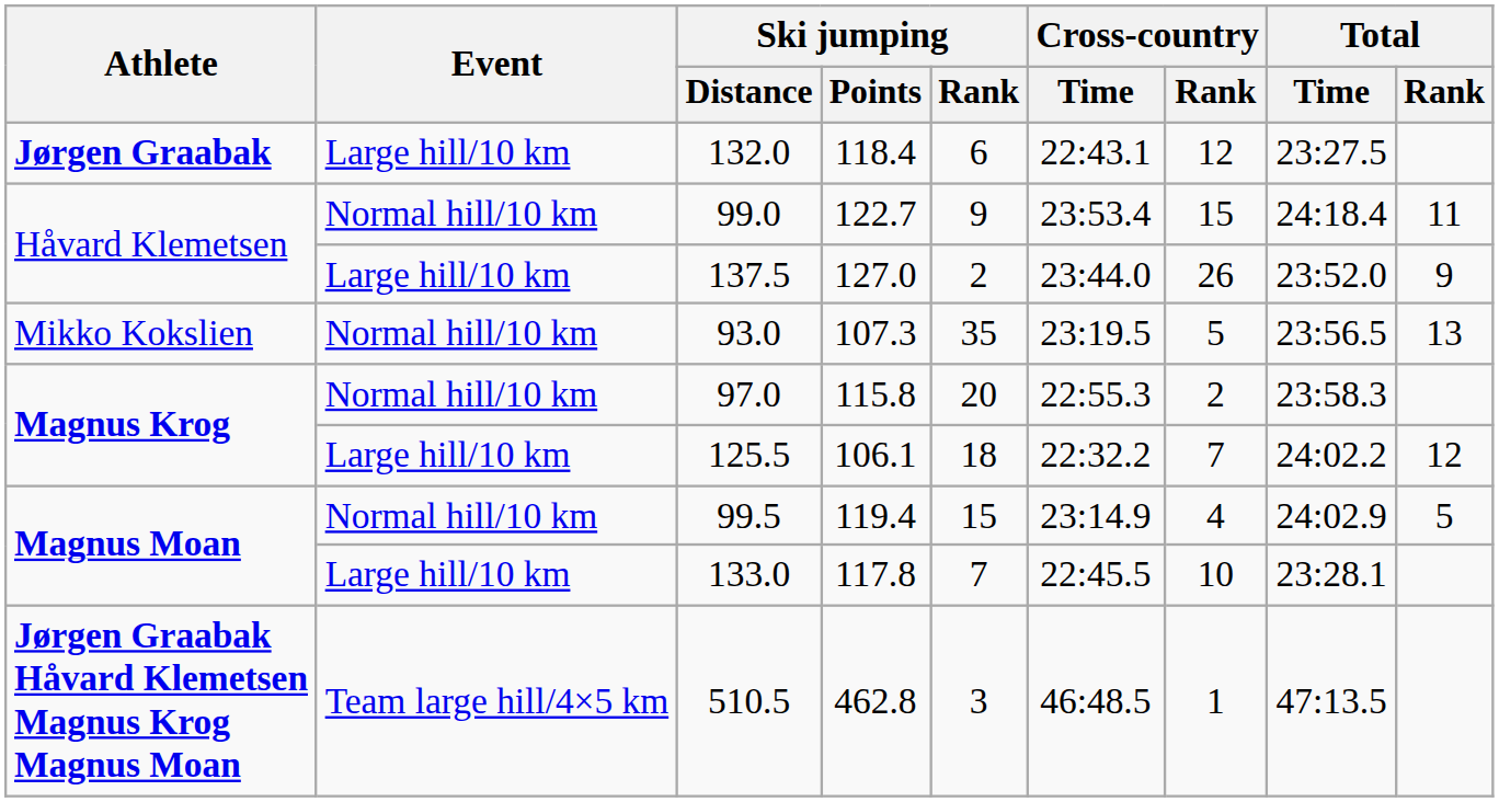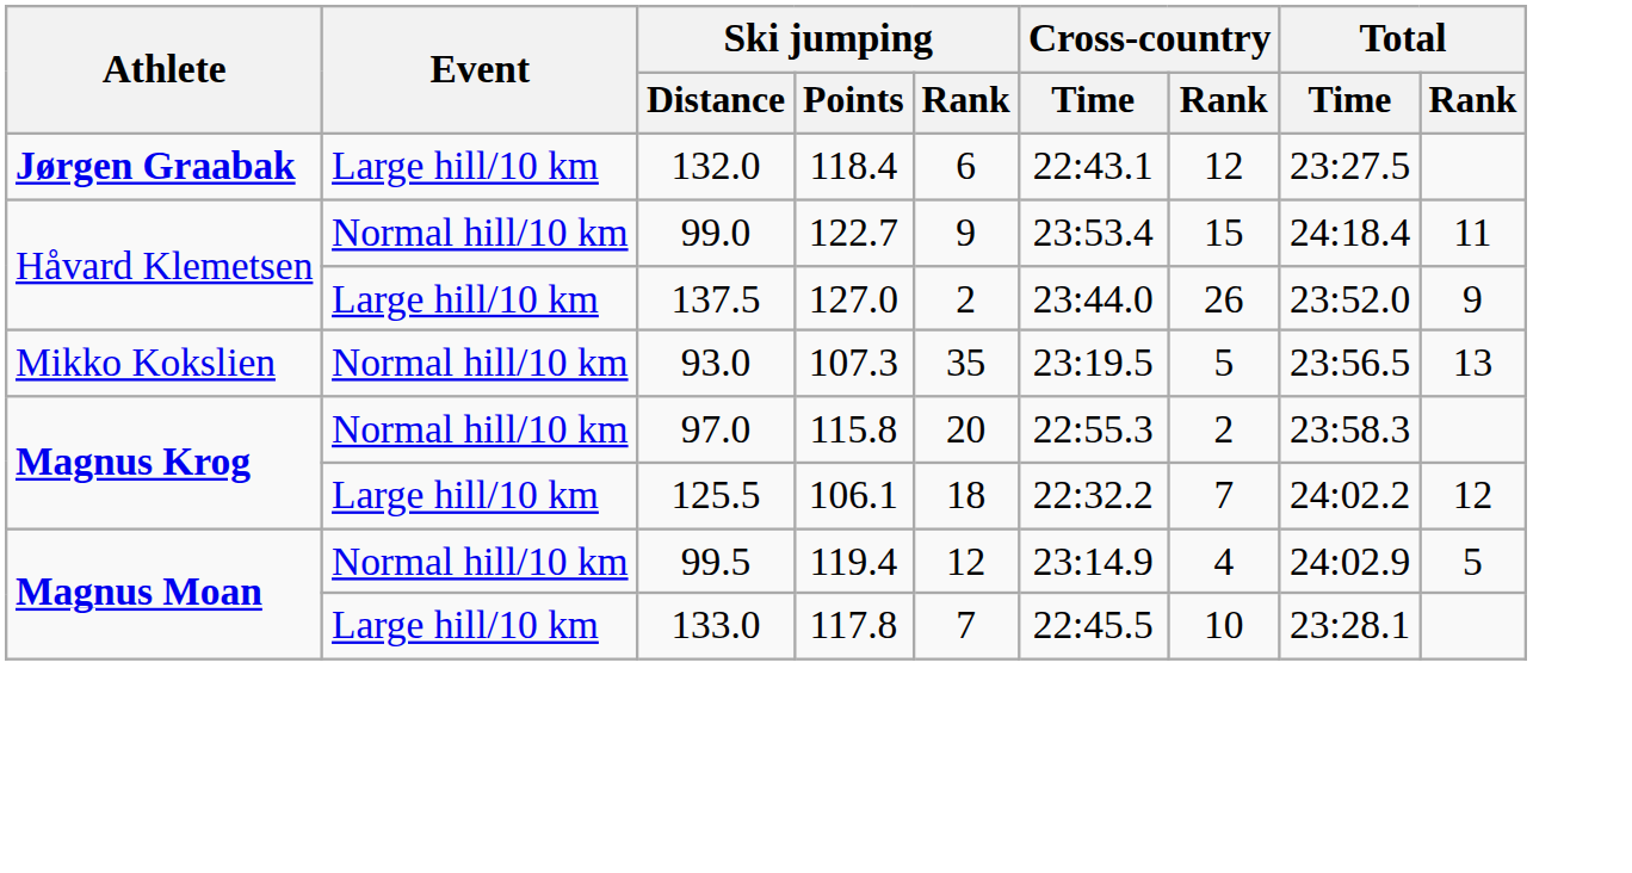 <table class="wikitable" style="font-size:90%">
 <tr>
 <th rowspan="2">Athlete</th>
 <th rowspan="2">Event</th>
 <th colspan="3">Ski jumping</th>
 <th colspan="2">Cross-country</th>
 <th colspan="2">Total</th>
 </tr>
 <tr style="font-size:95%">
 <th>Distance</th>
 <th>Points</th>
 <th>Rank</th>
 <th>Time</th>
 <th>Rank</th>
 <th>Time</th>
 <th>Rank</th>
 </tr>
 <tr align=center>
 <td align=left><strong><a href='#'>Jørgen Graabak</a></strong></td>
 <td align=left><a href='#'>Large hill/10 km</a></td>
 <td>132.0</td>
 <td>118.4</td>
 <td>6</td>
 <td>22:43.1</td>
 <td>12</td>
 <td>23:27.5</td>
 <td></td>
 </tr>
 <tr align=center>
 <td align=left rowspan=2><a href='#'>Håvard Klemetsen</a></td>
 <td align=left><a href='#'>Normal hill/10 km</a></td>
 <td>99.0</td>
 <td>122.7</td>
 <td>9</td>
 <td>23:53.4</td>
 <td>15</td>
 <td>24:18.4</td>
 <td>11</td>
 </tr>
 <tr align=center>
 <td align=left><a href='#'>Large hill/10 km</a></td>
 <td>137.5</td>
 <td>127.0</td>
 <td>2</td>
 <td>23:44.0</td>
 <td>26</td>
 <td>23:52.0</td>
 <td>9</td>
 </tr>
 <tr align=center>
 <td align=left><a href='#'>Mikko Kokslien</a></td>
 <td align=left><a href='#'>Normal hill/10 km</a></td>
 <td>93.0</td>
 <td>107.3</td>
 <td>35</td>
 <td>23:19.5</td>
 <td>5</td>
 <td>23:56.5</td>
 <td>13</td>
 </tr>
 <tr align=center>
 <td align=left rowspan=2><strong><a href='#'>Magnus Krog</a></strong></td>
 <td align=left><a href='#'>Normal hill/10 km</a></td>
 <td>97.0</td>
 <td>115.8</td>
 <td>20</td>
 <td>22:55.3</td>
 <td>2</td>
 <td>23:58.3</td>
 <td></td>
 </tr>
 <tr align=center>
 <td align=left><a href='#'>Large hill/10 km</a></td>
 <td>125.5</td>
 <td>106.1</td>
 <td>18</td>
 <td>22:32.2</td>
 <td>7</td>
 <td>24:02.2</td>
 <td>12</td>
 </tr>
 <tr align=center>
 <td align=left rowspan=2><strong><a href='#'>Magnus Moan</a></strong></td>
 <td align=left><a href='#'>Normal hill/10 km</a></td>
 <td>99.5</td>
 <td>119.4</td>
-<td>15</td>
+<td>12</td>
 <td>23:14.9</td>
 <td>4</td>
 <td>24:02.9</td>
 <td>5</td>
 </tr>
 <tr align=center>
 <td align=left><a href='#'>Large hill/10 km</a></td>
 <td>133.0</td>
 <td>117.8</td>
 <td>7</td>
 <td>22:45.5</td>
 <td>10</td>
 <td>23:28.1</td>
 <td></td>
 </tr>
-<tr align=center>
-<td align=left><strong><a href='#'>Jørgen Graabak</a><br><a href='#'>Håvard Klemetsen</a><br><a href='#'>Magnus Krog</a><br><a href='#'>Magnus Moan</a></strong></td>
-<td align=left><a href='#'>Team large hill/4×5 km</a></td>
-<td>510.5</td>
-<td>462.8</td>
-<td>3</td>
-<td>46:48.5</td>
-<td>1</td>
-<td>47:13.5</td>
-<td></td>
-</tr>
 </table>
